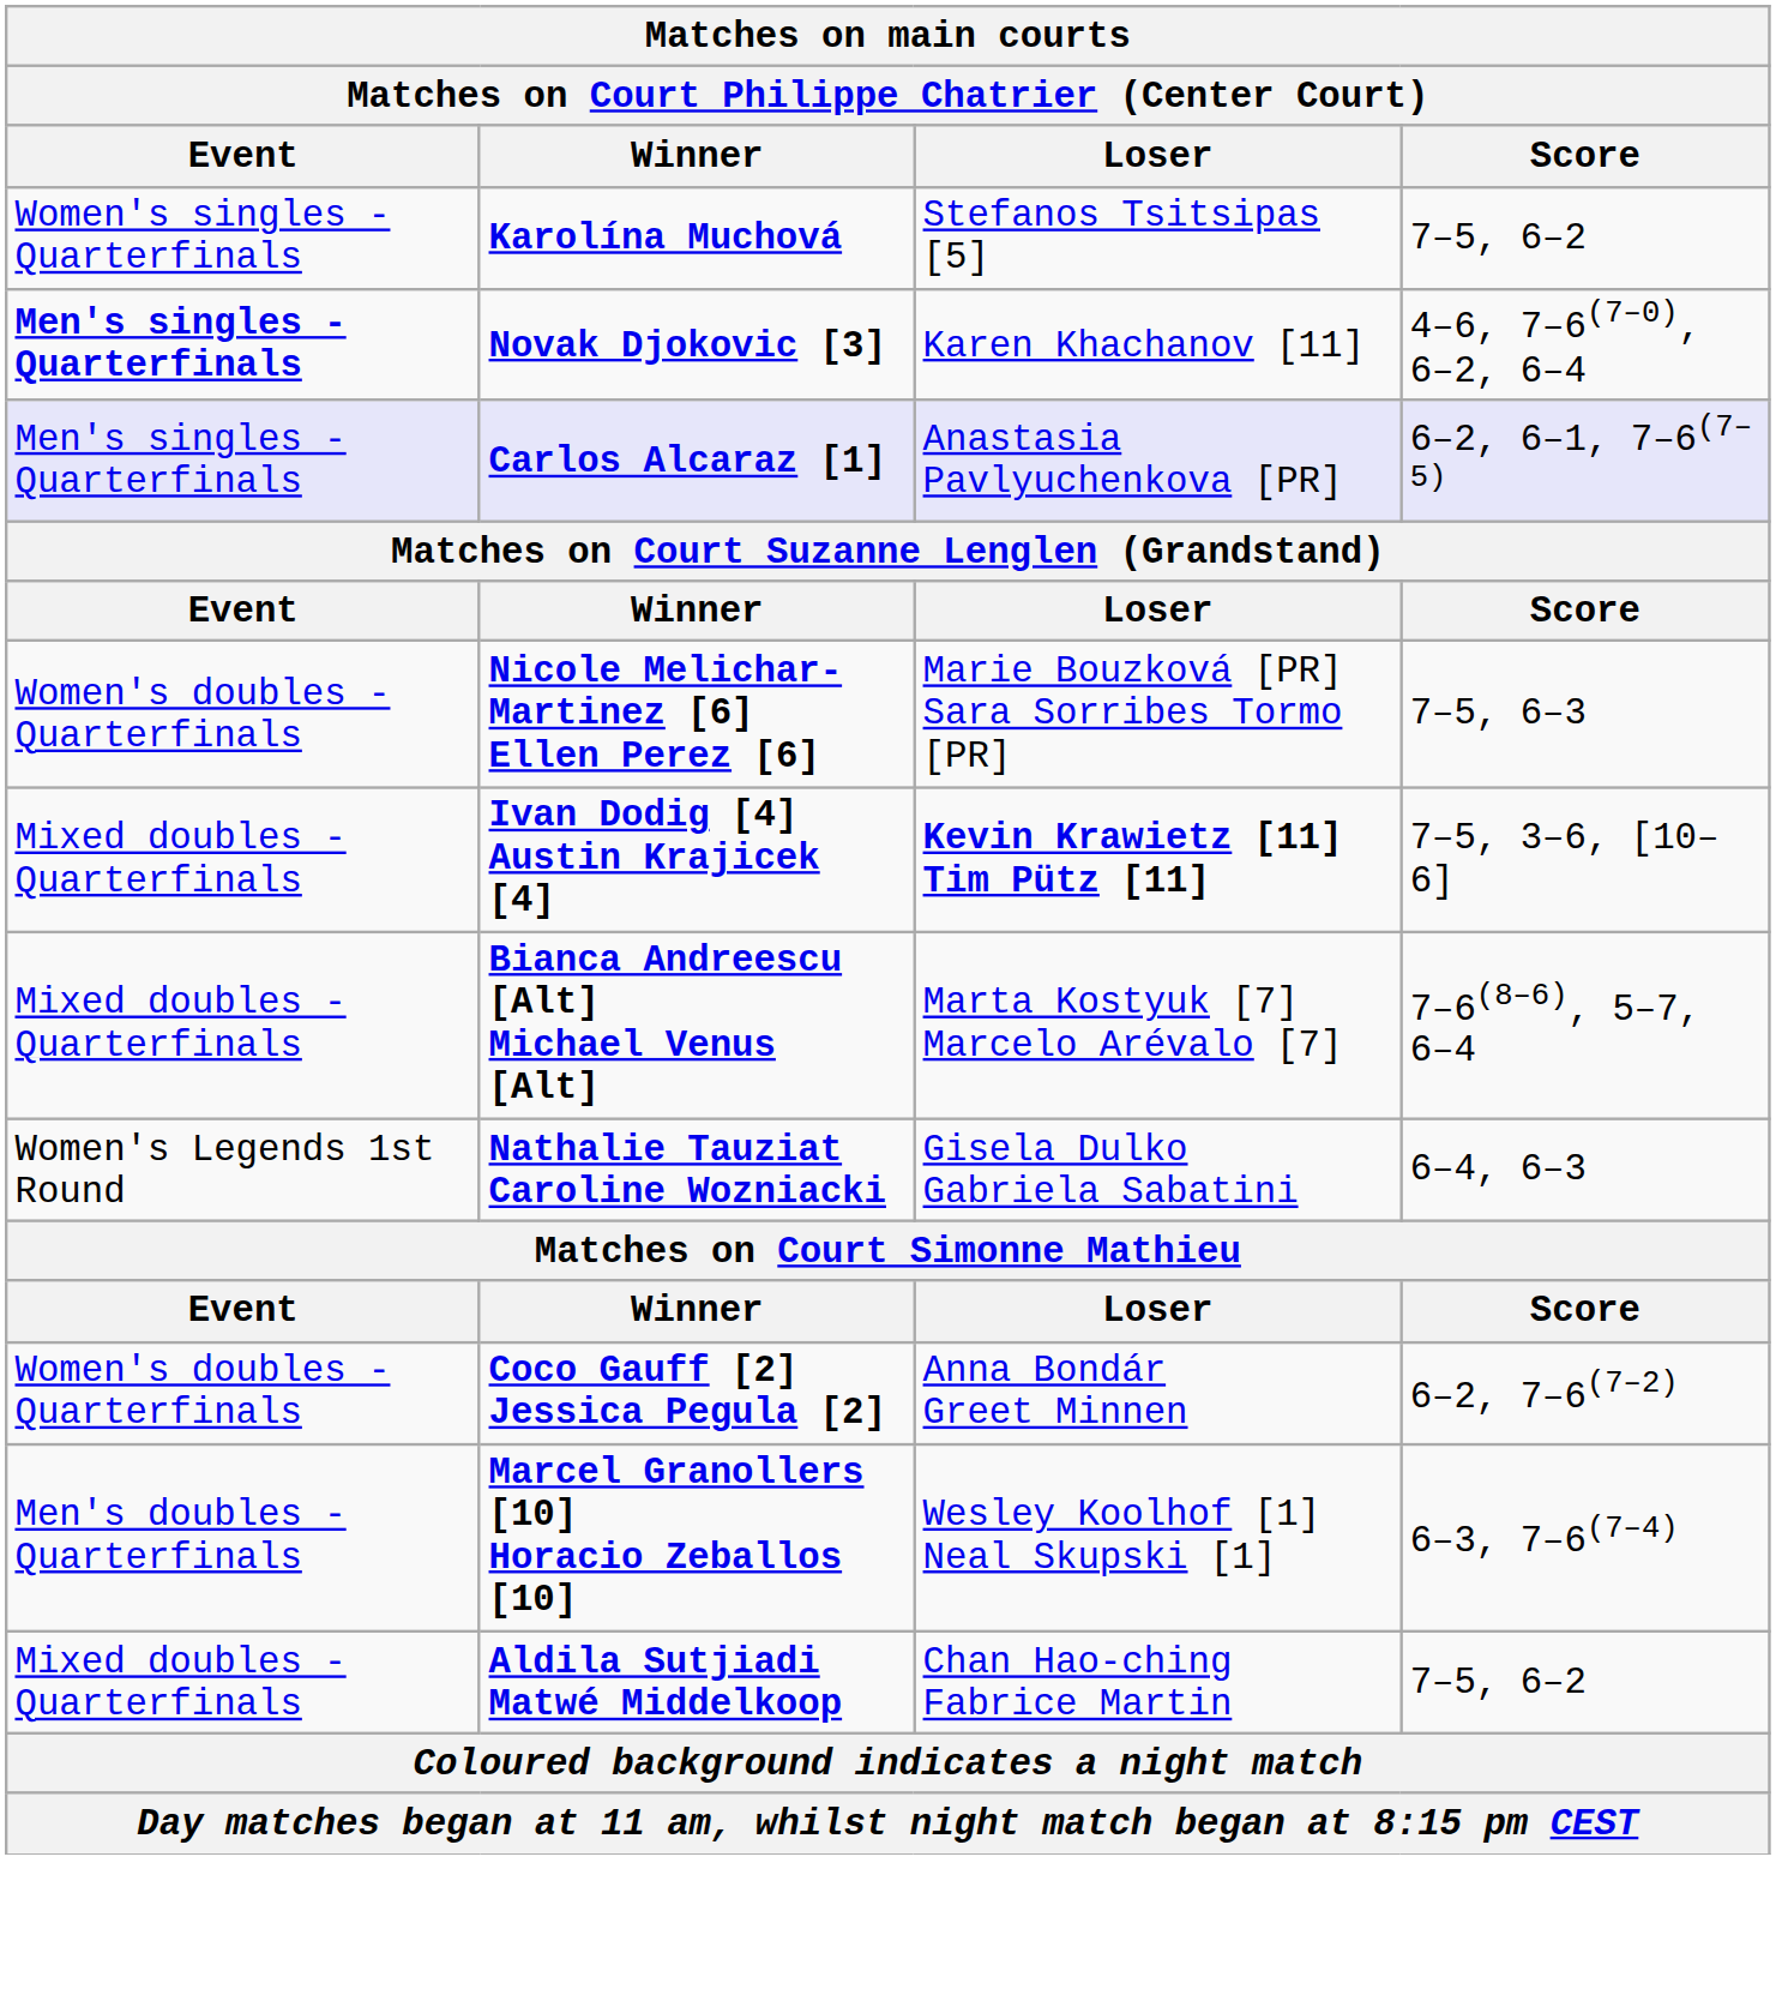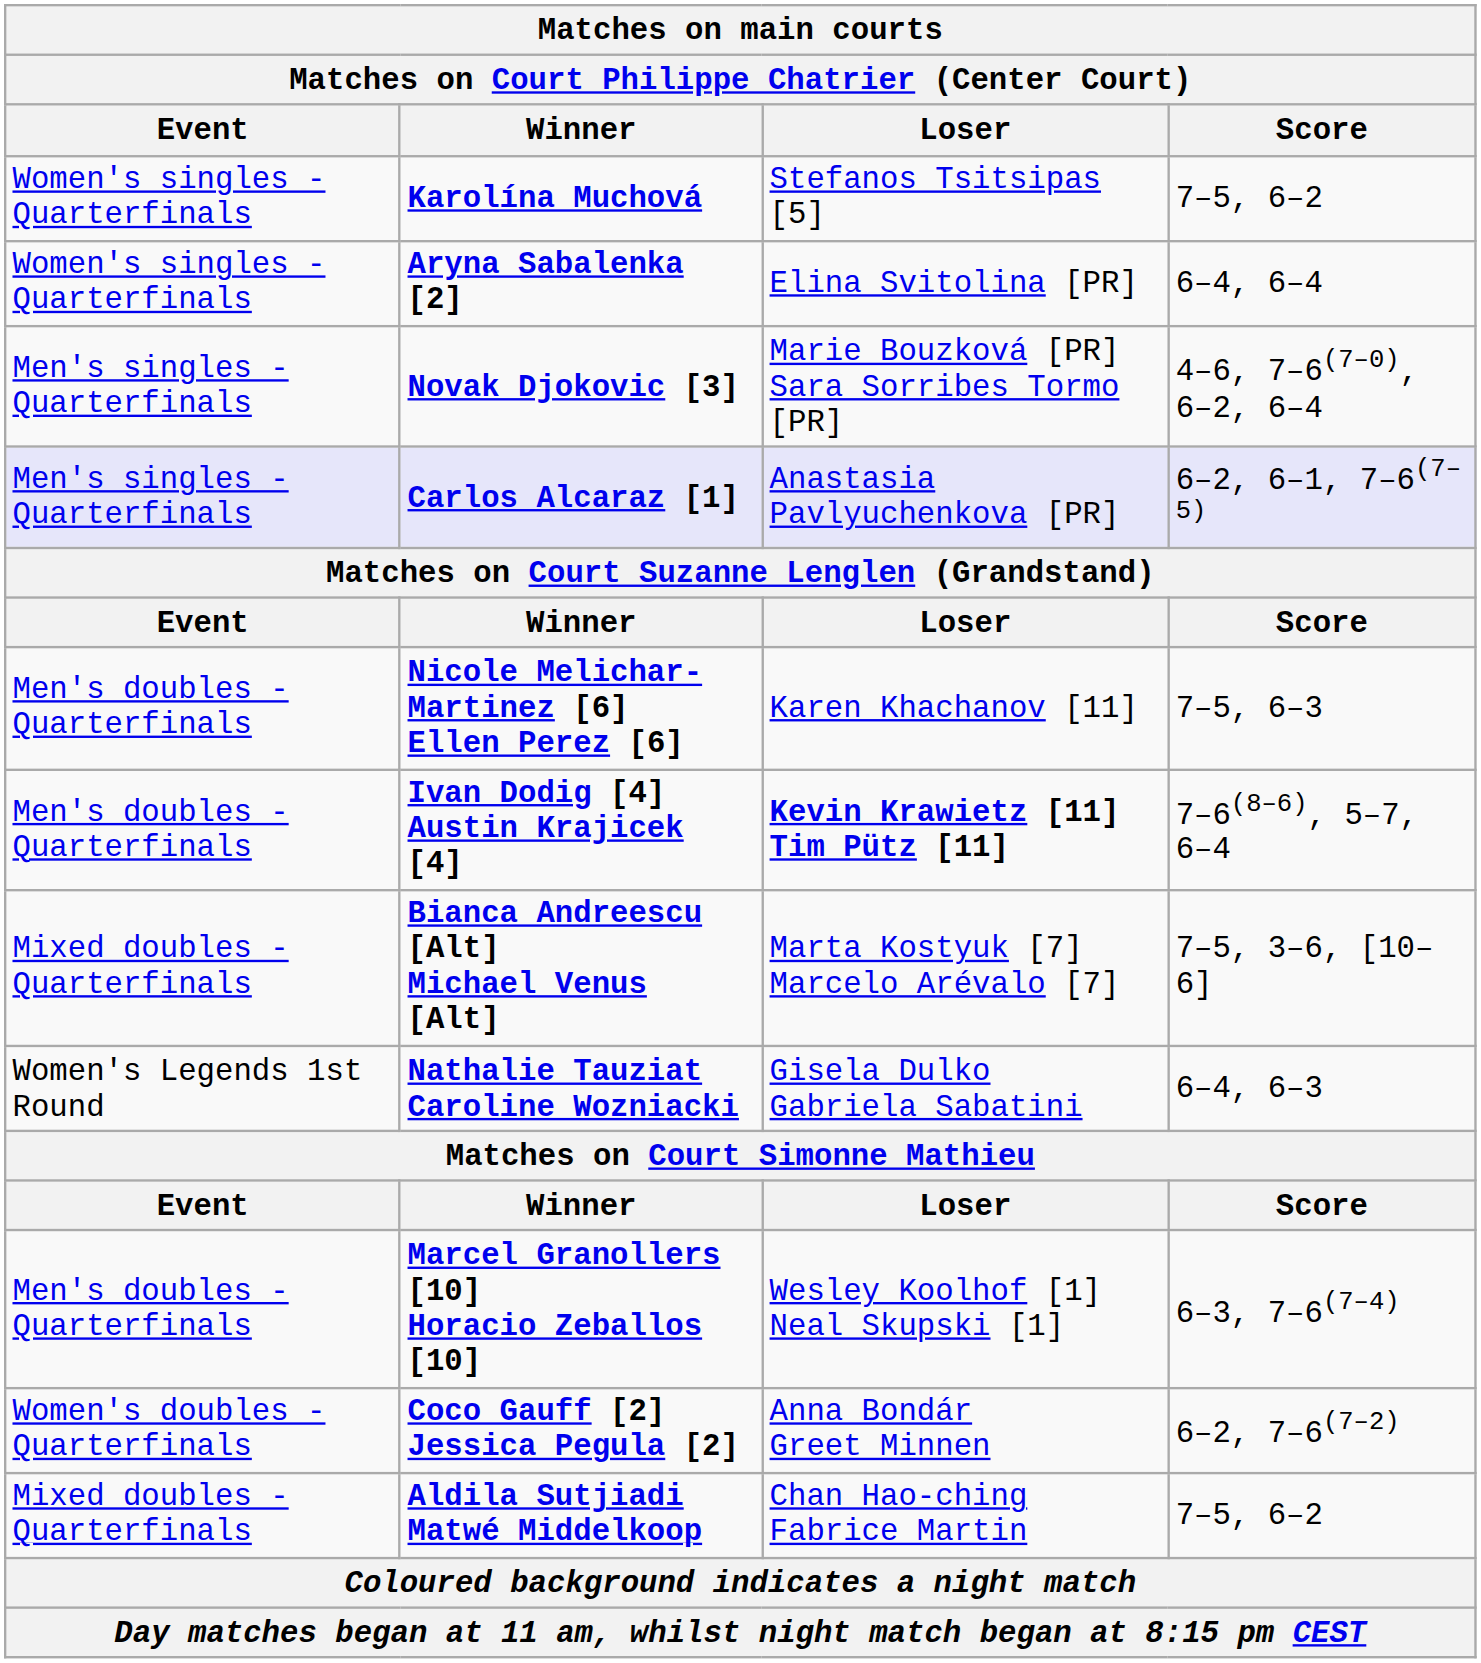 <table class="wikitable" style="margin:auto;">
 <tr>
 <th colspan=4 style=white-space:nowrap>Matches on main courts</th>
 </tr>
 <tr>
 <th colspan=4>Matches on <a href='#'>Court Philippe Chatrier</a> (Center Court)</th>
 </tr>
 <tr>
 <th width=250>Event</th>
 <th width=250>Winner</th>
 <th width=250>Loser</th>
 <th width=250>Score</th>
 </tr>
 <tr>
 <td><a href='#'>Women's singles - Quarterfinals</a></td>
 <td><strong> <a href='#'>Karolína Muchová</a></strong></td>
 <td> <a href='#'>Stefanos Tsitsipas</a> [5]</td>
 <td>7–5, 6–2</td>
 </tr>
 <tr>
-<td><strong><a href='#'>Men's singles - Quarterfinals</a></strong></td>
+<td><a href='#'>Women's singles - Quarterfinals</a></td>
+<td><strong> <a href='#'>Aryna Sabalenka</a> [2]</strong></td>
+<td> <a href='#'>Elina Svitolina</a> [PR]</td>
+<td>6–4, 6–4</td>
+</tr>
+<tr>
+<td><a href='#'>Men's singles - Quarterfinals</a></td>
 <td><strong> <a href='#'>Novak Djokovic</a> [3]</strong></td>
-<td> <a href='#'>Karen Khachanov</a> [11]</td>
+<td> <a href='#'>Marie Bouzková</a> [PR] <br>  <a href='#'>Sara Sorribes Tormo</a> [PR]</td>
 <td>4–6, 7–6<sup>(7–0)</sup>, 6–2, 6–4</td>
 </tr>
 <tr style="background:lavender">
 <td><a href='#'>Men's singles - Quarterfinals</a></td>
 <td><strong> <a href='#'>Carlos Alcaraz</a> [1]</strong></td>
 <td> <a href='#'>Anastasia Pavlyuchenkova</a> [PR]</td>
 <td>6–2, 6–1, 7–6<sup>(7–5)</sup></td>
 </tr>
 <tr>
 <th colspan=4>Matches on <a href='#'>Court Suzanne Lenglen</a> (Grandstand)</th>
 </tr>
 <tr>
 <th width=250>Event</th>
 <th width=250>Winner</th>
 <th width=250>Loser</th>
 <th width=250>Score</th>
 </tr>
 <tr>
-<td><a href='#'>Women's doubles - Quarterfinals</a></td>
+<td><a href='#'>Men's doubles - Quarterfinals</a></td>
 <td><strong> <a href='#'>Nicole Melichar-Martinez</a> [6] <br>  <a href='#'>Ellen Perez</a> [6]</strong></td>
-<td> <a href='#'>Marie Bouzková</a> [PR] <br>  <a href='#'>Sara Sorribes Tormo</a> [PR]</td>
+<td> <a href='#'>Karen Khachanov</a> [11]</td>
 <td>7–5, 6–3</td>
 </tr>
 <tr>
-<td><a href='#'>Mixed doubles - Quarterfinals</a></td>
+<td><a href='#'>Men's doubles - Quarterfinals</a></td>
 <td><strong> <a href='#'>Ivan Dodig</a> [4] <br>  <a href='#'>Austin Krajicek</a> [4]</strong></td>
 <td><strong> <a href='#'>Kevin Krawietz</a> [11] <br>  <a href='#'>Tim Pütz</a> [11]</strong></td>
-<td>7–5, 3–6, [10–6]</td>
+<td>7–6<sup>(8–6)</sup>, 5–7, 6–4</td>
 </tr>
 <tr>
 <td><a href='#'>Mixed doubles - Quarterfinals</a></td>
 <td><strong> <a href='#'>Bianca Andreescu</a> [Alt] <br>  <a href='#'>Michael Venus</a> [Alt]</strong></td>
 <td> <a href='#'>Marta Kostyuk</a> [7] <br>  <a href='#'>Marcelo Arévalo</a> [7]</td>
-<td>7–6<sup>(8–6)</sup>, 5–7, 6–4</td>
+<td>7–5, 3–6, [10–6]</td>
 </tr>
 <tr>
 <td>Women's Legends 1st Round</td>
 <td><strong> <a href='#'>Nathalie Tauziat</a> <br>  <a href='#'>Caroline Wozniacki</a></strong></td>
 <td> <a href='#'>Gisela Dulko</a> <br>  <a href='#'>Gabriela Sabatini</a></td>
 <td>6–4, 6–3</td>
 </tr>
 <tr>
 <th colspan=4>Matches on <a href='#'>Court Simonne Mathieu</a></th>
 </tr>
 <tr>
 <th width=250>Event</th>
 <th width=250>Winner</th>
 <th width=250>Loser</th>
 <th width=250>Score</th>
 </tr>
 <tr>
+<td><a href='#'>Men's doubles - Quarterfinals</a></td>
+<td><strong> <a href='#'>Marcel Granollers</a> [10]  <br>  <a href='#'>Horacio Zeballos</a> [10]</strong></td>
+<td> <a href='#'>Wesley Koolhof</a> [1] <br>  <a href='#'>Neal Skupski</a> [1]</td>
+<td>6–3, 7–6<sup>(7–4)</sup></td>
+</tr>
+<tr>
 <td><a href='#'>Women's doubles - Quarterfinals</a></td>
 <td><strong> <a href='#'>Coco Gauff</a> [2] <br> <a href='#'>Jessica Pegula</a> [2]</strong></td>
 <td> <a href='#'>Anna Bondár</a> <br>  <a href='#'>Greet Minnen</a></td>
 <td>6–2, 7–6<sup>(7–2)</sup></td>
-</tr>
-<tr>
-<td><a href='#'>Men's doubles - Quarterfinals</a></td>
-<td><strong> <a href='#'>Marcel Granollers</a> [10]  <br>  <a href='#'>Horacio Zeballos</a> [10]</strong></td>
-<td> <a href='#'>Wesley Koolhof</a> [1] <br>  <a href='#'>Neal Skupski</a> [1]</td>
-<td>6–3, 7–6<sup>(7–4)</sup></td>
 </tr>
 <tr>
 <td><a href='#'>Mixed doubles - Quarterfinals</a></td>
 <td><strong> <a href='#'>Aldila Sutjiadi</a> <br>  <a href='#'>Matwé Middelkoop</a></strong></td>
 <td> <a href='#'>Chan Hao-ching</a> <br>  <a href='#'>Fabrice Martin</a></td>
 <td>7–5, 6–2</td>
 </tr>
 <tr>
 <th colspan=4><em>Coloured background indicates a night match</em></th>
 </tr>
 <tr>
 <th colspan=4><em>Day matches began at 11 am, whilst night match began at 8:15 pm <a href='#'>CEST</a></em></th>
 </tr>
 </table>
